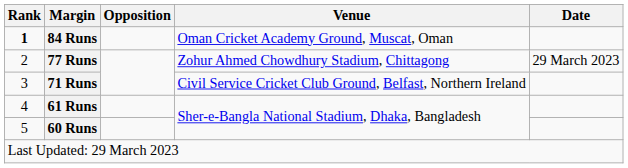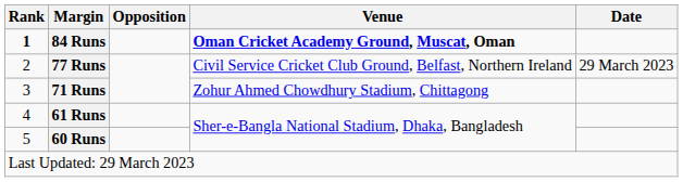 <table class="wikitable plainrowheaders sortable">
 <tr>
 <th scope=col>Rank</th>
 <th>Margin</th>
 <th scope=col>Opposition</th>
 <th scope=col>Venue</th>
 <th scope=col>Date</th>
 </tr>
 <tr>
 <td align=center><strong>1</strong></td>
 <th scope=row style=text-align:center>84 Runs</th>
 <td></td>
-<td><a href='#'>Oman Cricket Academy Ground</a>, <a href='#'>Muscat</a>, Oman</td>
+<td><strong><a href='#'>Oman Cricket Academy Ground</a>, <a href='#'>Muscat</a>, Oman</strong></td>
 <td> </td>
 </tr>
 <tr>
 <td align=center>2</td>
 <th scope=row style=text-align:center>77 Runs</th>
 <td rowspan=2></td>
-<td><a href='#'>Zohur Ahmed Chowdhury Stadium</a>, <a href='#'>Chittagong</a></td>
+<td><a href='#'>Civil Service Cricket Club Ground</a>, <a href='#'>Belfast</a>, Northern Ireland</td>
 <td>29 March 2023</td>
 </tr>
 <tr>
 <td align=center>3</td>
 <th scope=row style=text-align:center>71 Runs</th>
-<td><a href='#'>Civil Service Cricket Club Ground</a>, <a href='#'>Belfast</a>, Northern Ireland</td>
+<td><a href='#'>Zohur Ahmed Chowdhury Stadium</a>, <a href='#'>Chittagong</a></td>
 <td></td>
 </tr>
 <tr>
 <td align=center>4</td>
 <th scope=row style=text-align:center>61 Runs</th>
 <td></td>
 <td rowspan="2"><a href='#'>Sher-e-Bangla National Stadium</a>, <a href='#'>Dhaka</a>, Bangladesh</td>
 <td></td>
 </tr>
 <tr>
 <td align="center">5</td>
 <th scope="row" style="text-align:center">60 Runs</th>
 <td></td>
 <td></td>
 </tr>
 <tr>
 <td colspan="5">Last Updated: 29 March 2023</td>
 </tr>
 </table>
